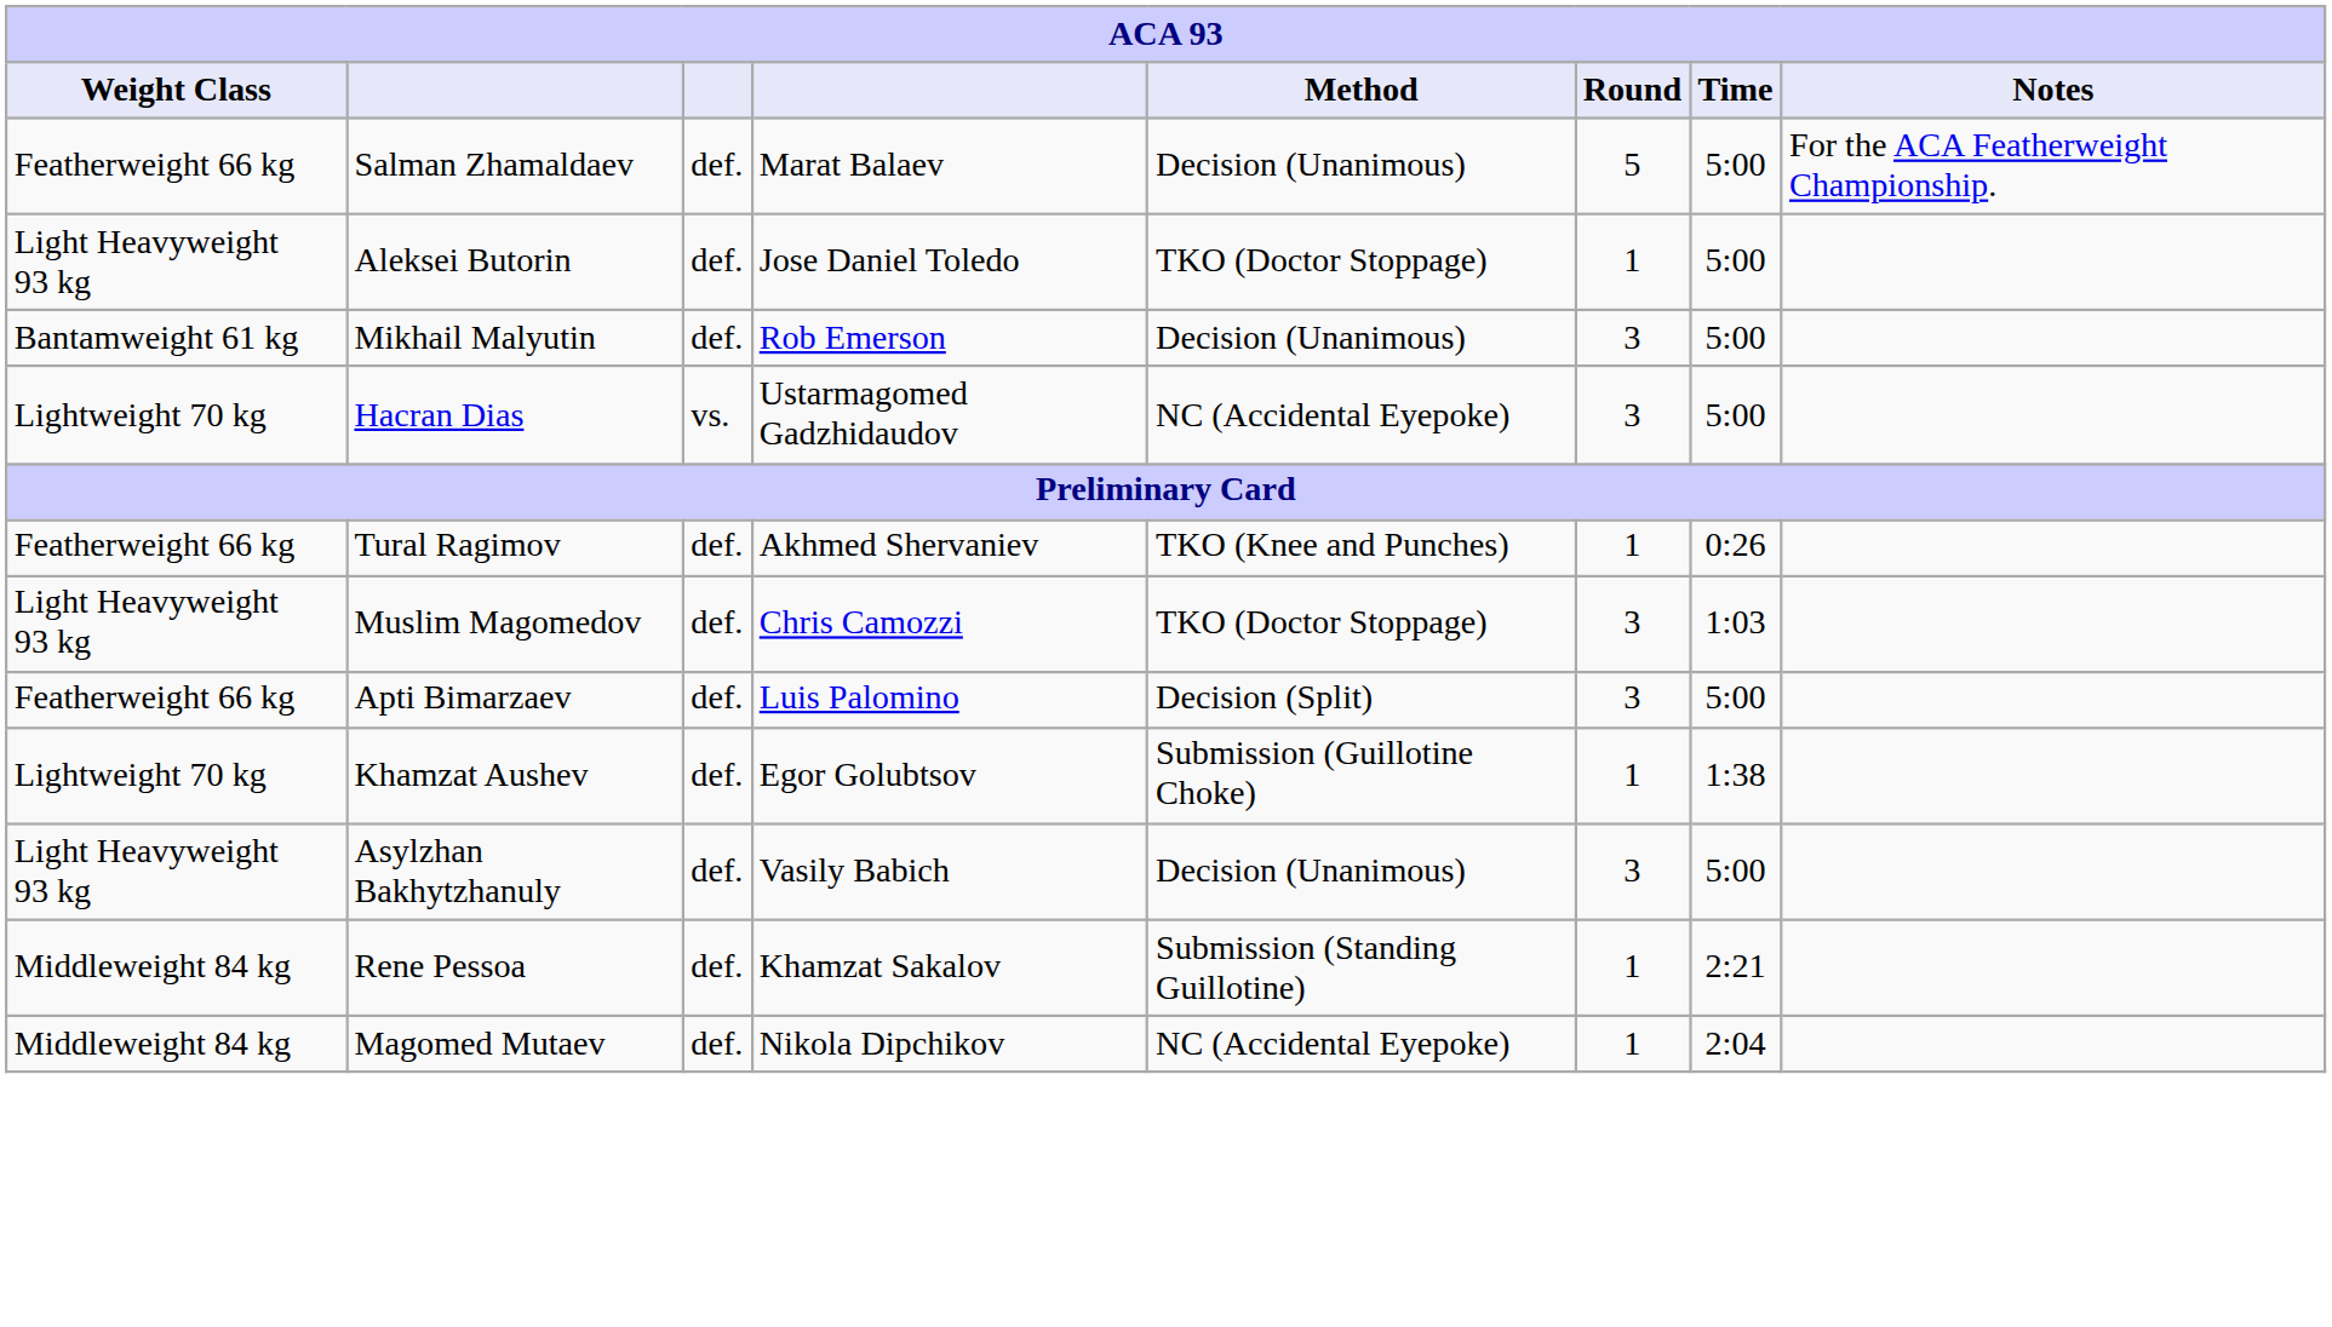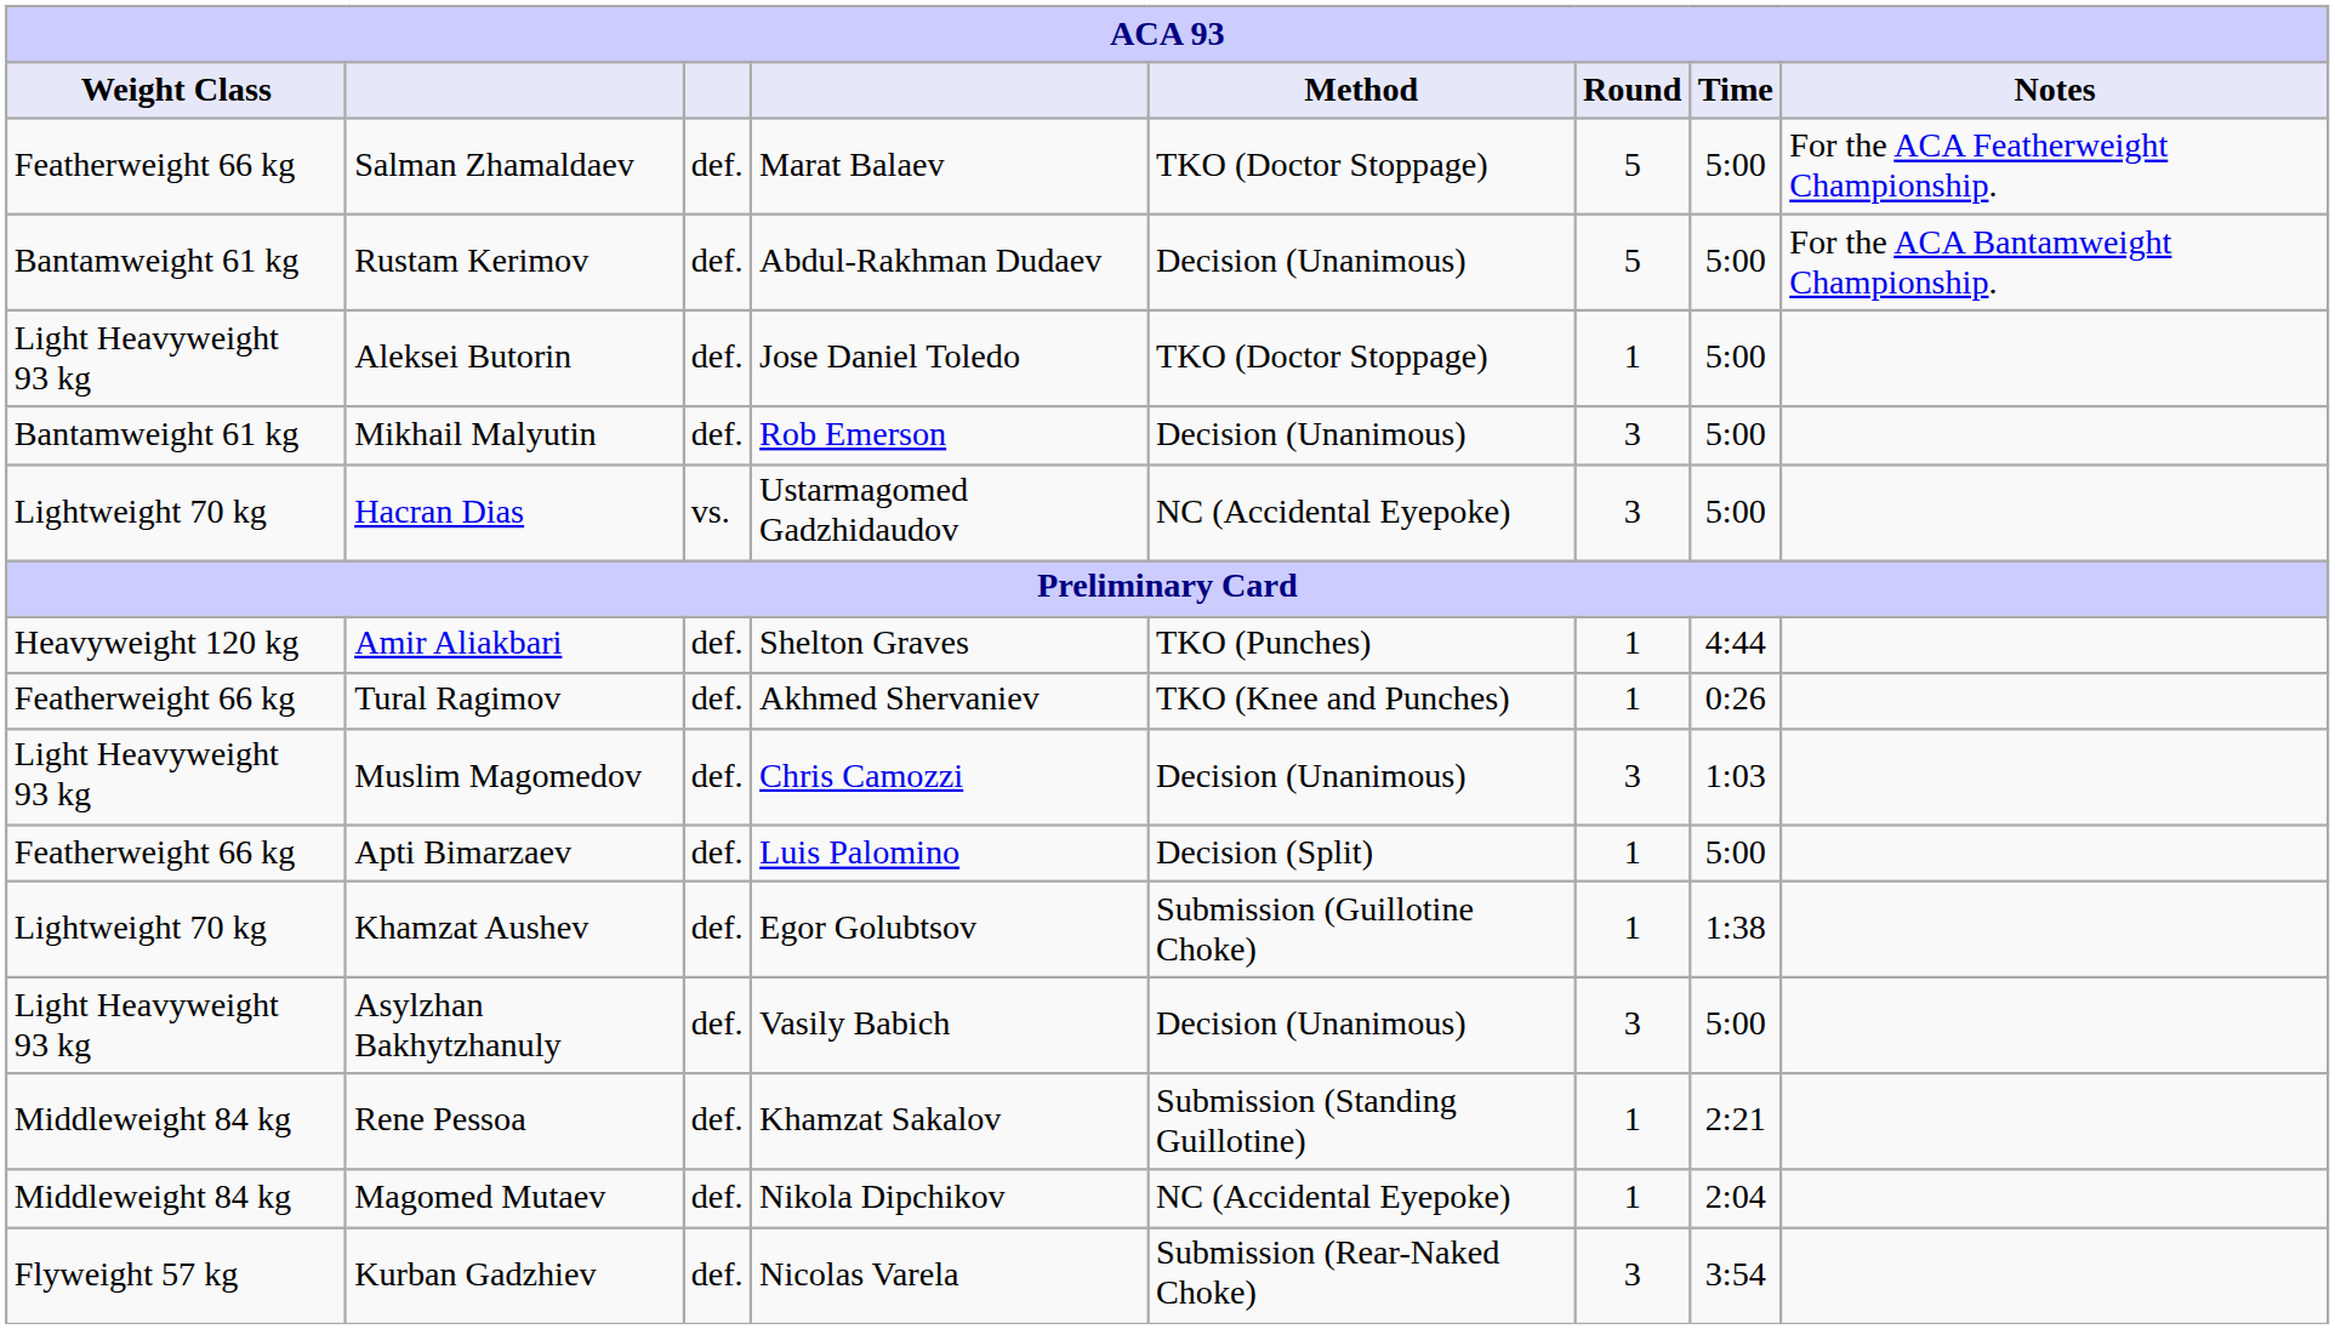 <table class="wikitable" style="font-size: 80%;">
 <tr>
 <th colspan="8" style="background-color: #ccf; color: #000080; text-align: center;"><strong>ACA 93</strong></th>
 </tr>
 <tr>
 <th colspan="1" style="background-color: #E6E8FA; color: #000000; text-align: center;">Weight Class</th>
 <th colspan="1" style="background-color: #E6E8FA; color: #000000; text-align: center;"></th>
 <th colspan="1" style="background-color: #E6E8FA; color: #000000; text-align: center;"></th>
 <th colspan="1" style="background-color: #E6E8FA; color: #000000; text-align: center;"></th>
 <th colspan="1" style="background-color: #E6E8FA; color: #000000; text-align: center;">Method</th>
 <th colspan="1" style="background-color: #E6E8FA; color: #000000; text-align: center;">Round</th>
 <th colspan="1" style="background-color: #E6E8FA; color: #000000; text-align: center;">Time</th>
 <th colspan="1" style="background-color: #E6E8FA; color: #000000; text-align: center;">Notes</th>
 </tr>
 <tr>
 <td>Featherweight 66 kg</td>
 <td> Salman Zhamaldaev</td>
 <td>def.</td>
 <td> Marat Balaev</td>
+<td>TKO (Doctor Stoppage)</td>
+<td align=center>5</td>
+<td align=center>5:00</td>
+<td>For the <a href='#'>ACA Featherweight Championship</a>.</td>
+</tr>
+<tr>
+<td>Bantamweight 61 kg</td>
+<td> Rustam Kerimov</td>
+<td>def.</td>
+<td> Abdul-Rakhman Dudaev</td>
 <td>Decision (Unanimous)</td>
 <td align=center>5</td>
 <td align=center>5:00</td>
-<td>For the <a href='#'>ACA Featherweight Championship</a>.</td>
+<td>For the <a href='#'>ACA Bantamweight Championship</a>.</td>
 </tr>
 <tr>
 <td>Light Heavyweight 93 kg</td>
 <td> Aleksei Butorin</td>
 <td>def.</td>
 <td> Jose Daniel Toledo</td>
 <td>TKO (Doctor Stoppage)</td>
 <td align=center>1</td>
 <td align=center>5:00</td>
 <td></td>
 </tr>
 <tr>
 <td>Bantamweight 61 kg</td>
 <td> Mikhail Malyutin</td>
 <td>def.</td>
 <td> <a href='#'>Rob Emerson</a></td>
 <td>Decision (Unanimous)</td>
 <td align=center>3</td>
 <td align=center>5:00</td>
 <td></td>
 </tr>
 <tr>
 <td>Lightweight 70 kg</td>
 <td> <a href='#'>Hacran Dias</a></td>
 <td>vs.</td>
 <td> Ustarmagomed Gadzhidaudov</td>
 <td>NC (Accidental Eyepoke)</td>
 <td align=center>3</td>
 <td align=center>5:00</td>
 <td></td>
 </tr>
 <tr>
 <th colspan="8" style="background-color: #ccf; color: #000080; text-align: center;"><strong>Preliminary Card</strong></th>
 </tr>
 <tr>
+<td>Heavyweight 120 kg</td>
+<td> <a href='#'>Amir Aliakbari</a></td>
+<td>def.</td>
+<td> Shelton Graves</td>
+<td>TKO (Punches)</td>
+<td align=center>1</td>
+<td align=center>4:44</td>
+<td></td>
+</tr>
+<tr>
 <td>Featherweight 66 kg</td>
 <td> Tural Ragimov</td>
 <td>def.</td>
 <td> Akhmed Shervaniev</td>
 <td>TKO (Knee and Punches)</td>
 <td align=center>1</td>
 <td align=center>0:26</td>
 <td></td>
 </tr>
 <tr>
 <td>Light Heavyweight 93 kg</td>
 <td> Muslim Magomedov</td>
 <td>def.</td>
 <td> <a href='#'>Chris Camozzi</a></td>
-<td>TKO (Doctor Stoppage)</td>
+<td>Decision (Unanimous)</td>
 <td align=center>3</td>
 <td align=center>1:03</td>
 <td></td>
 </tr>
 <tr>
 <td>Featherweight 66 kg</td>
 <td> Apti Bimarzaev</td>
 <td>def.</td>
 <td> <a href='#'>Luis Palomino</a></td>
 <td>Decision (Split)</td>
-<td align=center>3</td>
+<td align=center>1</td>
 <td align=center>5:00</td>
 <td></td>
 </tr>
 <tr>
 <td>Lightweight 70 kg</td>
 <td> Khamzat Aushev</td>
 <td>def.</td>
 <td> Egor Golubtsov</td>
 <td>Submission (Guillotine Choke)</td>
 <td align=center>1</td>
 <td align=center>1:38</td>
 <td></td>
 </tr>
 <tr>
 <td>Light Heavyweight 93 kg</td>
 <td> Asylzhan Bakhytzhanuly</td>
 <td>def.</td>
 <td> Vasily Babich</td>
 <td>Decision (Unanimous)</td>
 <td align=center>3</td>
 <td align=center>5:00</td>
 <td></td>
 </tr>
 <tr>
 <td>Middleweight 84 kg</td>
 <td> Rene Pessoa</td>
 <td>def.</td>
 <td> Khamzat Sakalov</td>
 <td>Submission (Standing Guillotine)</td>
 <td align=center>1</td>
 <td align=center>2:21</td>
 <td></td>
 </tr>
 <tr>
 <td>Middleweight 84 kg</td>
 <td> Magomed Mutaev</td>
 <td>def.</td>
 <td> Nikola Dipchikov</td>
 <td>NC (Accidental Eyepoke)</td>
 <td align=center>1</td>
 <td align=center>2:04</td>
 <td></td>
 </tr>
+<tr>
+<td>Flyweight 57 kg</td>
+<td> Kurban Gadzhiev</td>
+<td>def.</td>
+<td> Nicolas Varela</td>
+<td>Submission (Rear-Naked Choke)</td>
+<td align=center>3</td>
+<td align=center>3:54</td>
+<td></td>
+</tr>
 </table>
